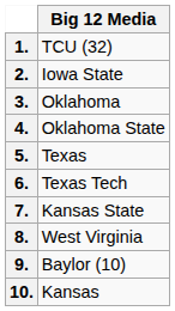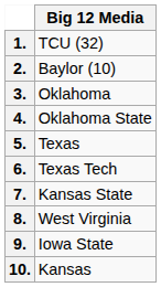 <table class="wikitable" style="white-space:nowrap; font-size:90%;">
 <tr>
 <td ! colspan=1 style="background:white; border-top-style:hidden; border-left-style:hidden;"></td>
 <th>Big 12 Media</th>
 </tr>
 <tr>
 <th>1.</th>
 <td>TCU (32)</td>
 </tr>
 <tr>
 <th>2.</th>
-<td>Iowa State</td>
+<td>Baylor (10)</td>
 </tr>
 <tr>
 <th>3.</th>
 <td>Oklahoma</td>
 </tr>
 <tr>
 <th>4.</th>
 <td>Oklahoma State</td>
 </tr>
 <tr>
 <th>5.</th>
 <td>Texas</td>
 </tr>
 <tr>
 <th>6.</th>
 <td>Texas Tech</td>
 </tr>
 <tr>
 <th>7.</th>
 <td>Kansas State</td>
 </tr>
 <tr>
 <th>8.</th>
 <td>West Virginia</td>
 </tr>
 <tr>
 <th>9.</th>
-<td>Baylor (10)</td>
+<td>Iowa State</td>
 </tr>
 <tr>
 <th>10.</th>
 <td>Kansas</td>
 </tr>
 </table>
